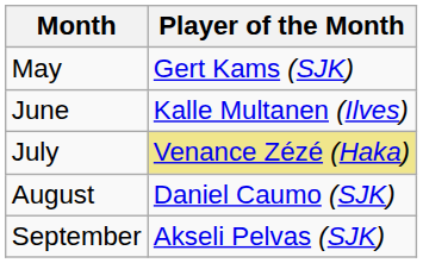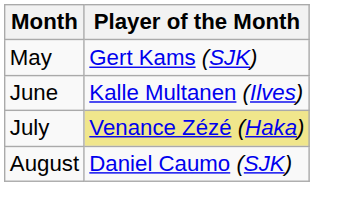 <table class="wikitable">
 <tr>
 <th>Month</th>
 <th>Player of the Month</th>
 </tr>
 <tr>
 <td>May</td>
 <td> <a href='#'>Gert Kams</a> <em>(<a href='#'>SJK</a>)</em></td>
 </tr>
 <tr>
 <td>June</td>
 <td> <a href='#'>Kalle Multanen</a> <em>(<a href='#'>Ilves</a>)</em></td>
 </tr>
 <tr>
 <td>July</td>
 <td style="background: khaki;"> <a href='#'>Venance Zézé</a> <em>(<a href='#'>Haka</a>)</em></td>
 </tr>
 <tr>
 <td>August</td>
 <td> <a href='#'>Daniel Caumo</a> <em>(<a href='#'>SJK</a>)</em></td>
 </tr>
-<tr>
-<td>September</td>
-<td> <a href='#'>Akseli Pelvas</a> <em>(<a href='#'>SJK</a>)</em></td>
-</tr>
 </table>
